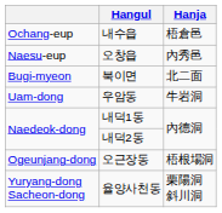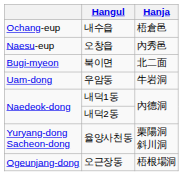 <table class="wikitable">
 <tr>
 <th></th>
 <th><a href='#'>Hangul</a></th>
 <th><a href='#'>Hanja</a></th>
 </tr>
 <tr>
 <td><a href='#'>Ochang</a>-eup</td>
 <td>내수읍</td>
 <td>梧倉邑</td>
 </tr>
 <tr>
 <td><a href='#'>Naesu</a>-eup</td>
 <td>오창읍</td>
 <td>內秀邑</td>
 </tr>
 <tr>
 <td><a href='#'>Bugi-myeon</a></td>
 <td>북이면</td>
 <td>北二面</td>
 </tr>
 <tr>
 <td><a href='#'>Uam-dong</a></td>
 <td>우암동</td>
 <td>牛岩洞</td>
 </tr>
 <tr>
 <td rowspan=2><a href='#'>Naedeok-dong</a></td>
 <td>내덕1동</td>
 <td rowspan=2>內德洞</td>
 </tr>
 <tr>
 <td>내덕2동</td>
 </tr>
 <tr>
+<td><a href='#'>Yuryang-dong</a><br><a href='#'>Sacheon-dong</a></td>
+<td>율양사천동</td>
+<td>栗陽洞<br>斜川洞</td>
+</tr>
+<tr>
 <td><a href='#'>Ogeunjang-dong</a></td>
 <td>오근장동</td>
 <td>梧根場洞</td>
 </tr>
-<tr>
-<td><a href='#'>Yuryang-dong</a><br><a href='#'>Sacheon-dong</a></td>
-<td>율양사천동</td>
-<td>栗陽洞<br>斜川洞</td>
-</tr>
 </table>
